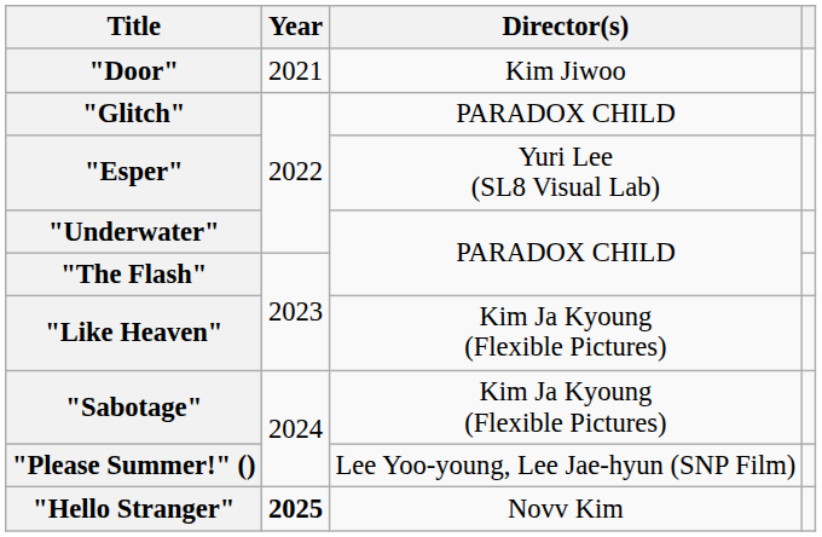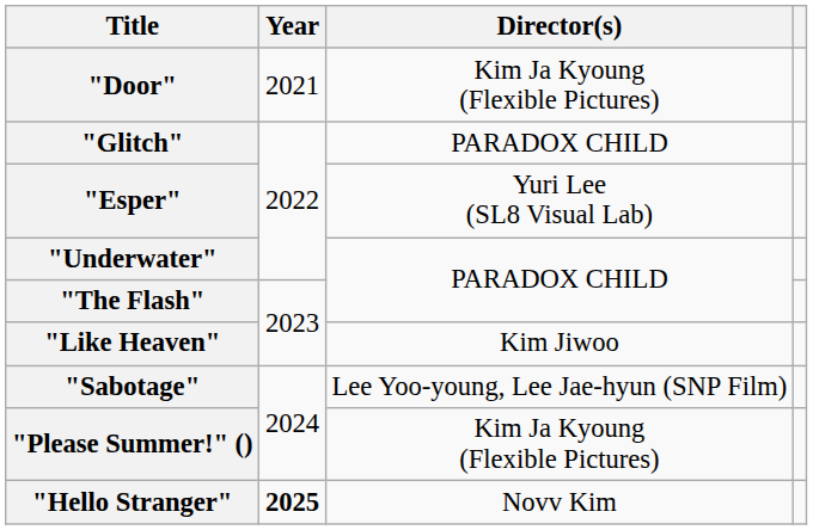 <table class="wikitable plainrowheaders" style="text-align:center">
 <tr>
 <th scope="col">Title</th>
 <th scope="col">Year</th>
 <th scope="col">Director(s)</th>
 <th scope="col"></th>
 </tr>
 <tr>
 <th scope="row">"Door"</th>
 <td>2021</td>
-<td>Kim Jiwoo</td>
+<td>Kim Ja Kyoung<br>(Flexible Pictures)</td>
 <td></td>
 </tr>
 <tr>
 <th scope="row">"Glitch"</th>
 <td rowspan="3">2022</td>
 <td>PARADOX CHILD</td>
 <td></td>
 </tr>
 <tr>
 <th scope="row">"Esper"</th>
 <td>Yuri Lee<br>(SL8 Visual Lab)</td>
 <td></td>
 </tr>
 <tr>
 <th scope="row">"Underwater"</th>
 <td rowspan="2">PARADOX CHILD</td>
 <td></td>
 </tr>
 <tr>
 <th scope="row">"The Flash"</th>
 <td rowspan="2">2023</td>
 <td></td>
 </tr>
 <tr>
 <th scope="row">"Like Heaven"</th>
-<td>Kim Ja Kyoung<br>(Flexible Pictures)</td>
+<td>Kim Jiwoo</td>
 <td></td>
 </tr>
 <tr>
 <th scope="row">"Sabotage"</th>
 <td rowspan="2">2024</td>
-<td>Kim Ja Kyoung<br>(Flexible Pictures)</td>
+<td>Lee Yoo-young, Lee Jae-hyun (SNP Film)</td>
 <td></td>
 </tr>
 <tr>
 <th scope="row">"Please Summer!" ()</th>
-<td>Lee Yoo-young, Lee Jae-hyun (SNP Film)</td>
+<td>Kim Ja Kyoung<br>(Flexible Pictures)</td>
 <td></td>
 </tr>
 <tr>
 <th scope="row">"Hello Stranger"</th>
 <td><strong>2025</strong></td>
 <td>Novv Kim</td>
 <td></td>
 </tr>
 </table>
